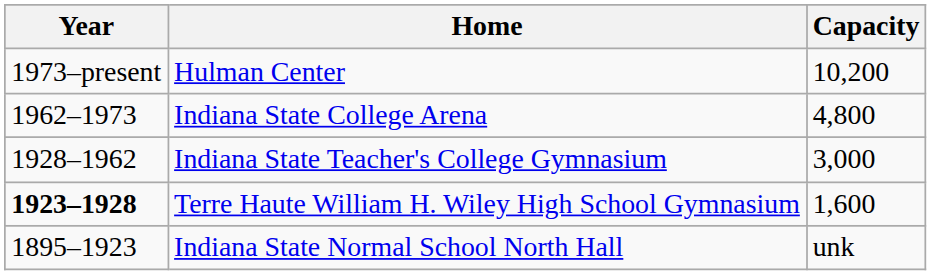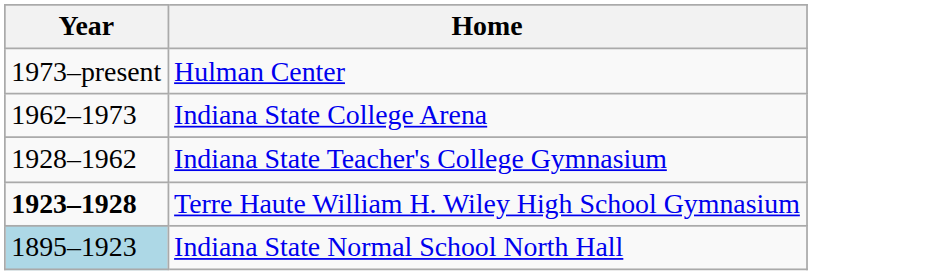 <table class="wikitable">
 <tr>
 <th>Year</th>
 <th>Home</th>
-<th>Capacity</th>
 </tr>
 <tr>
 <td>1973–present</td>
 <td><a href='#'>Hulman Center</a></td>
-<td>10,200</td>
 </tr>
 <tr>
 <td>1962–1973</td>
 <td><a href='#'>Indiana State College Arena</a></td>
-<td>4,800</td>
 </tr>
 <tr>
 <td>1928–1962</td>
 <td><a href='#'>Indiana State Teacher's College Gymnasium</a></td>
-<td>3,000</td>
 </tr>
 <tr>
 <td><strong>1923–1928</strong></td>
 <td><a href='#'>Terre Haute William H. Wiley High School Gymnasium</a></td>
-<td>1,600</td>
 </tr>
 <tr>
-<td>1895–1923</td>
+<td style="background: lightblue;">1895–1923</td>
 <td><a href='#'>Indiana State Normal School North Hall</a></td>
-<td>unk</td>
 </tr>
 </table>
